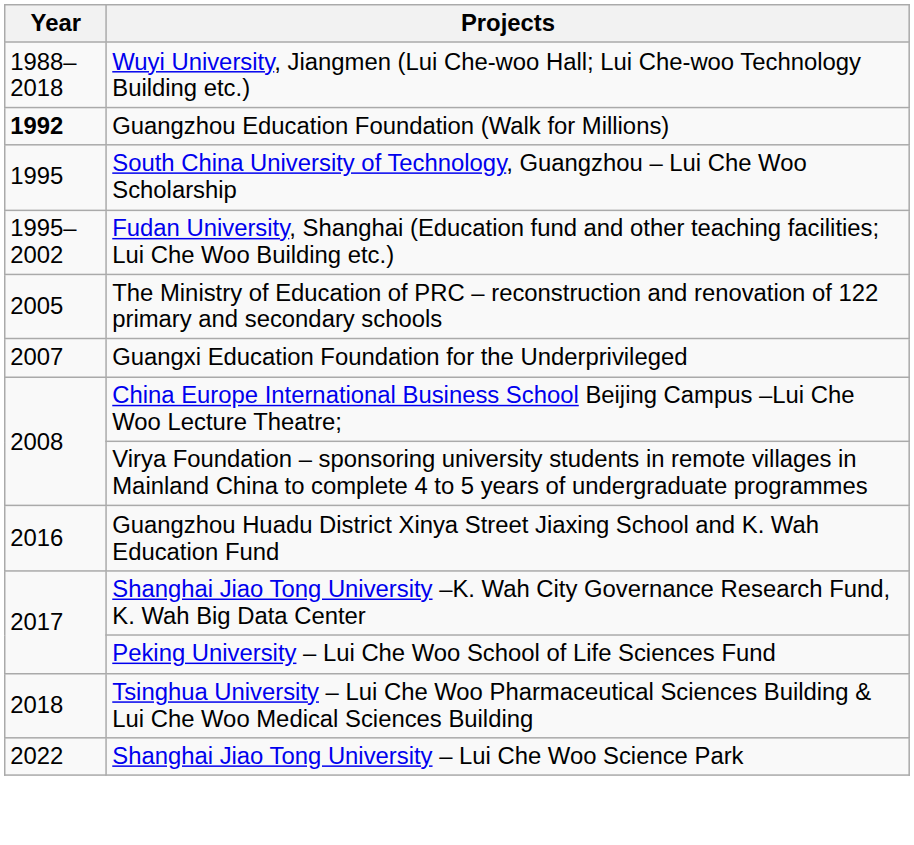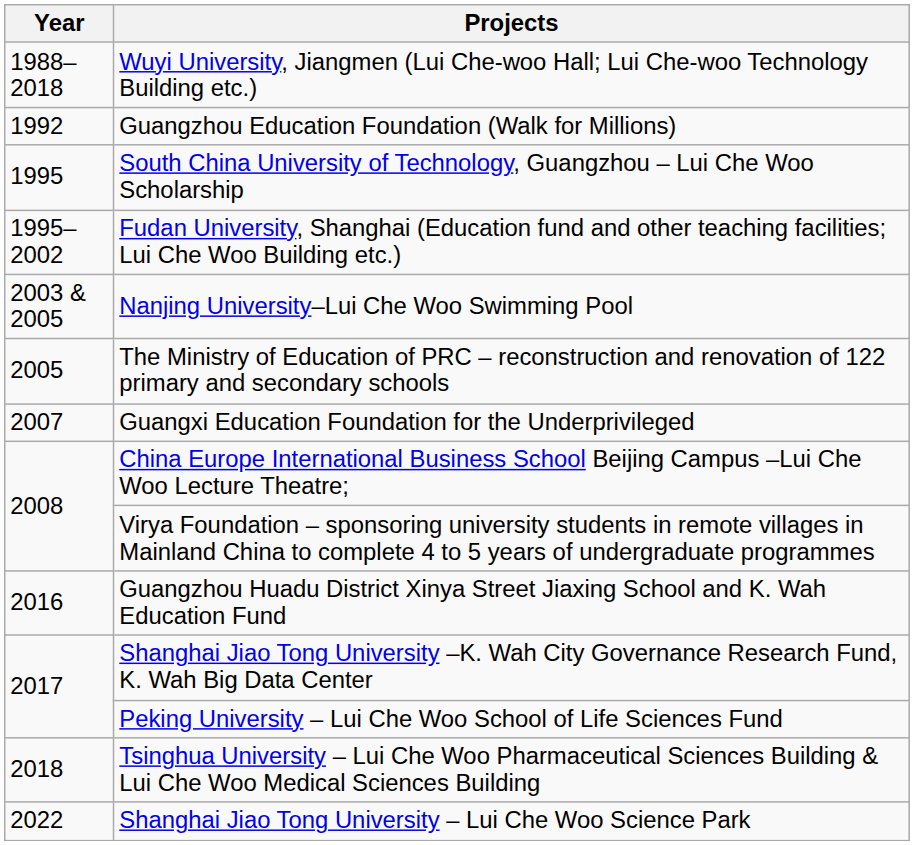 <table class="wikitable">
 <tr>
 <th>Year</th>
 <th>Projects</th>
 </tr>
 <tr>
 <td>1988–2018</td>
 <td><a href='#'>Wuyi University</a>, Jiangmen (Lui Che-woo Hall; Lui Che-woo Technology Building etc.)</td>
 </tr>
 <tr>
-<td><strong>1992</strong></td>
+<td>1992</td>
 <td>Guangzhou Education Foundation (Walk for Millions)</td>
 </tr>
 <tr>
 <td>1995</td>
 <td><a href='#'>South China University of Technology</a>, Guangzhou – Lui Che Woo Scholarship</td>
 </tr>
 <tr>
 <td>1995–2002</td>
 <td><a href='#'>Fudan University</a>, Shanghai (Education fund and other teaching facilities; Lui Che Woo Building etc.)</td>
+</tr>
+<tr>
+<td>2003 & 2005</td>
+<td><a href='#'>Nanjing University</a>–Lui Che Woo Swimming Pool</td>
 </tr>
 <tr>
 <td>2005</td>
 <td>The Ministry of Education of PRC – reconstruction and renovation of 122 primary and secondary schools</td>
 </tr>
 <tr>
 <td>2007</td>
 <td>Guangxi Education Foundation for the Underprivileged</td>
 </tr>
 <tr>
 <td rowspan="2">2008</td>
 <td><a href='#'>China Europe International Business School</a> Beijing Campus –Lui Che Woo Lecture Theatre;</td>
 </tr>
 <tr>
 <td>Virya Foundation – sponsoring university students in remote villages in Mainland China to complete 4 to 5 years of undergraduate programmes</td>
 </tr>
 <tr>
 <td>2016</td>
 <td>Guangzhou Huadu District Xinya Street Jiaxing School and K. Wah Education Fund</td>
 </tr>
 <tr>
 <td rowspan="2">2017</td>
 <td><a href='#'>Shanghai Jiao Tong University</a> –K. Wah City Governance Research Fund, K. Wah Big Data Center</td>
 </tr>
 <tr>
 <td><a href='#'>Peking University</a> – Lui Che Woo School of Life Sciences Fund</td>
 </tr>
 <tr>
 <td>2018</td>
 <td><a href='#'>Tsinghua University</a> – Lui Che Woo Pharmaceutical Sciences Building & Lui Che Woo Medical Sciences Building</td>
 </tr>
 <tr>
 <td>2022</td>
 <td><a href='#'>Shanghai Jiao Tong University</a> – Lui Che Woo Science Park</td>
 </tr>
 </table>
